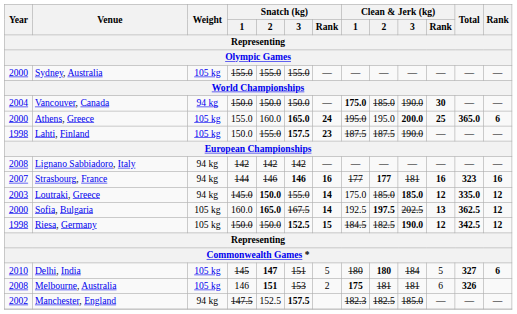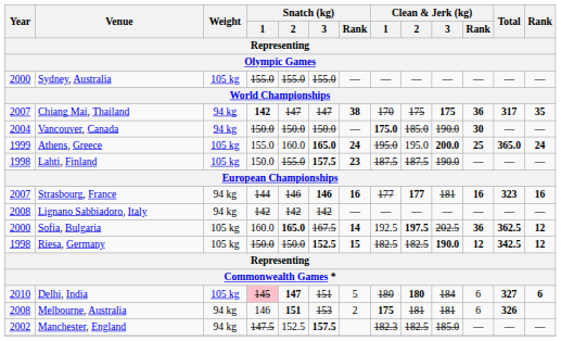 <table class = "wikitable" style="text-align:center;">
 <tr>
 <th rowspan=2 width=40>Year</th>
 <th rowspan=2 width=250>Venue</th>
 <th rowspan=2 width=60>Weight</th>
 <th colspan=4>Snatch (kg)</th>
 <th colspan=4>Clean & Jerk (kg)</th>
 <th rowspan=2 width=40>Total</th>
 <th rowspan=2 width=40>Rank</th>
 </tr>
 <tr>
 <th width=40>1</th>
 <th width=40>2</th>
 <th width=40>3</th>
 <th width=40>Rank</th>
 <th width=40>1</th>
 <th width=40>2</th>
 <th width=40>3</th>
 <th width=40>Rank</th>
 </tr>
 <tr>
 <th colspan=13>Representing </th>
 </tr>
 <tr>
 <th colspan=13><a href='#'>Olympic Games</a></th>
 </tr>
 <tr>
 <td><a href='#'>2000</a></td>
 <td align=left> <a href='#'>Sydney</a>, <a href='#'>Australia</a></td>
 <td><a href='#'>105 kg</a></td>
 <td><s>155.0</s></td>
 <td><s>155.0</s></td>
 <td><s>155.0</s></td>
 <td>—</td>
 <td>—</td>
 <td>—</td>
 <td>—</td>
 <td>—</td>
 <td>—</td>
 <td>—</td>
 </tr>
 <tr>
 <th colspan=13><a href='#'>World Championships</a></th>
 </tr>
 <tr>
+<td><a href='#'>2007</a></td>
+<td align=left> <a href='#'>Chiang Mai</a>, <a href='#'>Thailand</a></td>
+<td><a href='#'>94 kg</a></td>
+<td><strong>142</strong></td>
+<td><s>147</s></td>
+<td><s>147</s></td>
+<td><strong>38</strong></td>
+<td><s>170</s></td>
+<td><s>175</s></td>
+<td><strong>175</strong></td>
+<td><strong>36</strong></td>
+<td><strong>317</strong></td>
+<td><strong>35</strong></td>
+</tr>
+<tr>
 <td><a href='#'>2004</a></td>
 <td align=left> <a href='#'>Vancouver</a>, <a href='#'>Canada</a></td>
 <td><a href='#'>94 kg</a></td>
 <td><s>150.0</s></td>
 <td><s>150.0</s></td>
 <td><s>150.0</s></td>
 <td>—</td>
 <td><strong>175.0</strong></td>
 <td><s>185.0</s></td>
 <td><s>190.0</s></td>
 <td><strong>30</strong></td>
 <td>—</td>
 <td>—</td>
 </tr>
 <tr>
-<td><a href='#'>2000</a></td>
+<td><a href='#'>1999</a></td>
 <td align=left> <a href='#'>Athens</a>, <a href='#'>Greece</a></td>
 <td><a href='#'>105 kg</a></td>
 <td>155.0</td>
 <td>160.0</td>
 <td><strong>165.0</strong></td>
 <td><strong>24</strong></td>
 <td><s>195.0</s></td>
 <td>195.0</td>
 <td><strong>200.0</strong></td>
 <td><strong>25</strong></td>
 <td><strong>365.0</strong></td>
-<td><strong>6</strong></td>
+<td><strong>24</strong></td>
 </tr>
 <tr>
 <td><a href='#'>1998</a></td>
 <td align=left> <a href='#'>Lahti</a>, <a href='#'>Finland</a></td>
 <td><a href='#'>105 kg</a></td>
 <td>150.0</td>
 <td><s>155.0</s></td>
 <td><strong>157.5</strong></td>
 <td><strong>23</strong></td>
 <td><s>187.5</s></td>
 <td><s>187.5</s></td>
 <td><s>190.0</s></td>
 <td>—</td>
 <td>—</td>
 <td>—</td>
 </tr>
 <tr>
 <th colspan=13><a href='#'>European Championships</a></th>
 </tr>
 <tr>
+<td><a href='#'>2007</a></td>
+<td align=left> <a href='#'>Strasbourg</a>, <a href='#'>France</a></td>
+<td>94 kg</td>
+<td><s>144</s></td>
+<td><s>146</s></td>
+<td><strong>146</strong></td>
+<td><strong>16</strong></td>
+<td><s>177</s></td>
+<td><strong>177</strong></td>
+<td><s>181</s></td>
+<td><strong>16</strong></td>
+<td><strong>323</strong></td>
+<td><strong>16</strong></td>
+</tr>
+<tr>
 <td><a href='#'>2008</a></td>
 <td align=left> <a href='#'>Lignano Sabbiadoro</a>, <a href='#'>Italy</a></td>
 <td>94 kg</td>
 <td><s>142</s></td>
 <td><s>142</s></td>
 <td><s>142</s></td>
 <td>—</td>
 <td>—</td>
 <td>—</td>
 <td>—</td>
 <td>—</td>
 <td>—</td>
 <td>—</td>
 </tr>
 <tr>
-<td><a href='#'>2007</a></td>
-<td align=left> <a href='#'>Strasbourg</a>, <a href='#'>France</a></td>
-<td>94 kg</td>
-<td><s>144</s></td>
-<td><s>146</s></td>
-<td><strong>146</strong></td>
-<td><strong>16</strong></td>
-<td><s>177</s></td>
-<td><strong>177</strong></td>
-<td><s>181</s></td>
-<td><strong>16</strong></td>
-<td><strong>323</strong></td>
-<td><strong>16</strong></td>
-</tr>
-<tr>
-<td><a href='#'>2003</a></td>
-<td align=left> <a href='#'>Loutraki</a>, <a href='#'>Greece</a></td>
-<td>94 kg</td>
-<td><s>145.0</s></td>
-<td><strong>150.0</strong></td>
-<td><s>155.0</s></td>
-<td><strong>14</strong></td>
-<td>175.0</td>
-<td><s>185.0</s></td>
-<td><strong>185.0</strong></td>
-<td><strong>12</strong></td>
-<td><strong>335.0</strong></td>
-<td><strong>12</strong></td>
-</tr>
-<tr>
 <td><a href='#'>2000</a></td>
 <td align=left> <a href='#'>Sofia</a>, <a href='#'>Bulgaria</a></td>
 <td>105 kg</td>
 <td>160.0</td>
 <td><strong>165.0</strong></td>
 <td><s>167.5</s></td>
 <td><strong>14</strong></td>
 <td>192.5</td>
 <td><strong>197.5</strong></td>
 <td><s>202.5</s></td>
-<td><strong>13</strong></td>
+<td><strong>36</strong></td>
 <td><strong>362.5</strong></td>
 <td><strong>12</strong></td>
 </tr>
 <tr>
 <td><a href='#'>1998</a></td>
 <td align=left> <a href='#'>Riesa</a>, <a href='#'>Germany</a></td>
 <td>105 kg</td>
 <td><s>150.0</s></td>
 <td><s>150.0</s></td>
 <td><strong>152.5</strong></td>
 <td><strong>15</strong></td>
-<td><s>184.5</s></td>
+<td><s>182.5</s></td>
 <td><s>182.5</s></td>
 <td><strong>190.0</strong></td>
 <td><strong>12</strong></td>
 <td><strong>342.5</strong></td>
 <td><strong>12</strong></td>
 </tr>
 <tr>
 <th colspan=13>Representing </th>
 </tr>
 <tr>
 <th colspan=13><a href='#'>Commonwealth Games</a> <strong>*</strong></th>
 </tr>
 <tr>
 <td><a href='#'>2010</a></td>
 <td align=left> <a href='#'>Delhi</a>, <a href='#'>India</a></td>
 <td><a href='#'>105 kg</a></td>
-<td><s>145</s></td>
+<td style="background: pink;"><s>145</s></td>
 <td><strong>147</strong></td>
 <td><s>151</s></td>
 <td>5</td>
 <td><s>180</s></td>
 <td><strong>180</strong></td>
 <td><s>184</s></td>
-<td>5</td>
+<td>6</td>
 <td><strong>327</strong></td>
 <td><strong>6</strong></td>
 </tr>
 <tr>
 <td><a href='#'>2008</a></td>
 <td align=left> <a href='#'>Melbourne</a>, <a href='#'>Australia</a></td>
-<td><a href='#'>105 kg</a></td>
+<td>94 kg</td>
 <td>146</td>
 <td><strong>151</strong></td>
 <td><s>153</s></td>
 <td>2</td>
 <td><strong>175</strong></td>
 <td><s>181</s></td>
 <td><s>181</s></td>
 <td>6</td>
 <td><strong>326</strong></td>
 <td><strong></strong></td>
 </tr>
 <tr>
 <td><a href='#'>2002</a></td>
 <td align=left> <a href='#'>Manchester</a>, <a href='#'>England</a></td>
 <td>94 kg</td>
 <td><s>147.5</s></td>
 <td>152.5</td>
 <td><strong>157.5</strong></td>
 <td><strong></strong></td>
 <td><s>182.3</s></td>
 <td><s>182.5</s></td>
 <td><s>185.0</s></td>
 <td>—</td>
 <td>—</td>
 <td>—</td>
 </tr>
 <tr>
 </tr>
 </table>
